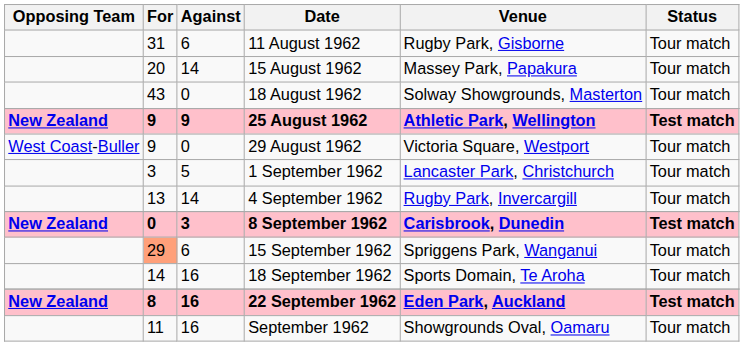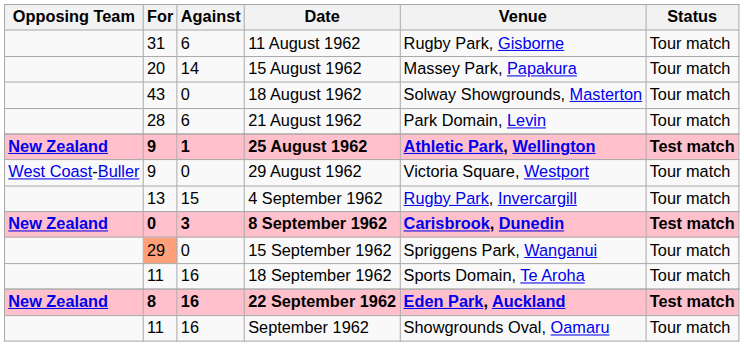 <table class=wikitable>
 <tr>
 <th>Opposing Team</th>
 <th>For</th>
 <th>Against</th>
 <th>Date</th>
 <th>Venue</th>
 <th>Status</th>
 </tr>
 <tr>
 <td></td>
 <td>31</td>
 <td>6</td>
 <td>11 August 1962</td>
 <td>Rugby Park, <a href='#'>Gisborne</a></td>
 <td>Tour match</td>
 </tr>
 <tr>
 <td></td>
 <td>20</td>
 <td>14</td>
 <td>15 August 1962</td>
 <td>Massey Park, <a href='#'>Papakura</a></td>
 <td>Tour match</td>
 </tr>
 <tr>
 <td></td>
 <td>43</td>
 <td>0</td>
 <td>18 August 1962</td>
 <td>Solway Showgrounds, <a href='#'>Masterton</a></td>
 <td>Tour match</td>
 </tr>
 <tr>
+<td></td>
+<td>28</td>
+<td>6</td>
+<td>21 August 1962</td>
+<td>Park Domain, <a href='#'>Levin</a></td>
+<td>Tour match</td>
+</tr>
+<tr>
 </tr>
 <tr bgcolor=pink>
 <td> <strong><a href='#'>New Zealand</a></strong></td>
 <td><strong>9</strong></td>
-<td><strong>9</strong></td>
+<td><strong>1</strong></td>
 <td><strong>25 August 1962</strong></td>
 <td><strong><a href='#'>Athletic Park</a>, <a href='#'>Wellington</a></strong></td>
 <td><strong>Test match</strong></td>
 </tr>
 <tr>
 <td> <a href='#'>West Coast</a>-<a href='#'>Buller</a></td>
 <td>9</td>
 <td>0</td>
 <td>29 August 1962</td>
 <td>Victoria Square, <a href='#'>Westport</a></td>
 <td>Tour match</td>
 </tr>
 <tr>
 <td></td>
-<td>3</td>
-<td>5</td>
-<td>1 September 1962</td>
-<td><a href='#'>Lancaster Park</a>, <a href='#'>Christchurch</a></td>
-<td>Tour match</td>
-</tr>
-<tr>
-<td></td>
 <td>13</td>
-<td>14</td>
+<td>15</td>
 <td>4 September 1962</td>
 <td><a href='#'>Rugby Park</a>, <a href='#'>Invercargill</a></td>
 <td>Tour match</td>
 </tr>
 <tr>
 </tr>
 <tr bgcolor=pink>
 <td> <strong><a href='#'>New Zealand</a></strong></td>
 <td><strong>0</strong></td>
 <td><strong>3</strong></td>
 <td><strong>8 September 1962</strong></td>
 <td><strong><a href='#'>Carisbrook</a>, <a href='#'>Dunedin</a></strong></td>
 <td><strong>Test match</strong></td>
 </tr>
 <tr>
 <td></td>
 <td style="background: lightsalmon;">29</td>
-<td>6</td>
+<td>0</td>
 <td>15 September 1962</td>
 <td>Spriggens Park, <a href='#'>Wanganui</a></td>
 <td>Tour match</td>
 </tr>
 <tr>
 <td></td>
-<td>14</td>
+<td>11</td>
 <td>16</td>
 <td>18 September 1962</td>
 <td>Sports Domain, <a href='#'>Te Aroha</a></td>
 <td>Tour match</td>
 </tr>
 <tr>
 </tr>
 <tr bgcolor=pink>
 <td> <strong><a href='#'>New Zealand</a></strong></td>
 <td><strong>8</strong></td>
 <td><strong>16</strong></td>
 <td><strong>22 September 1962</strong></td>
 <td><strong><a href='#'>Eden Park</a>, <a href='#'>Auckland</a></strong></td>
 <td><strong>Test match</strong></td>
 </tr>
 <tr>
 <td></td>
 <td>11</td>
 <td>16</td>
 <td>September 1962</td>
 <td>Showgrounds Oval, <a href='#'>Oamaru</a></td>
 <td>Tour match</td>
 </tr>
 </table>
